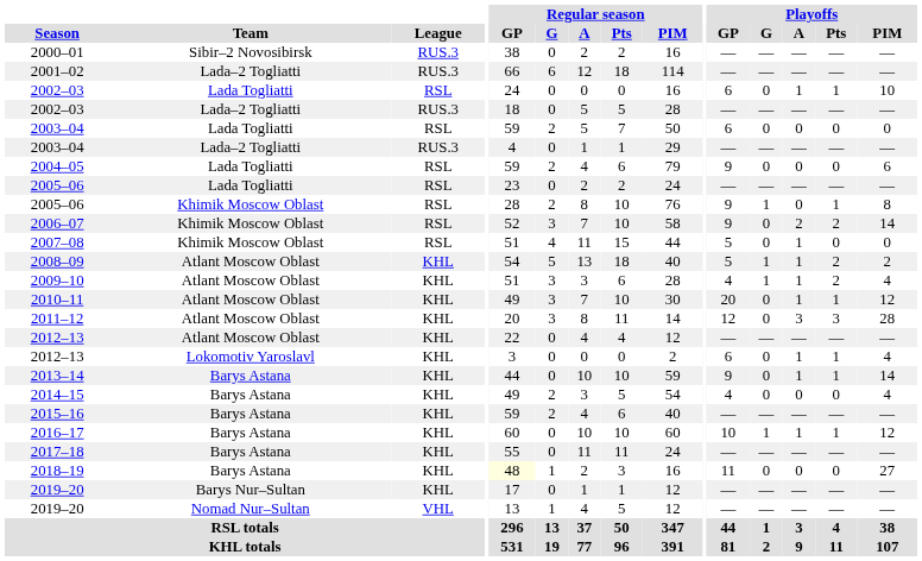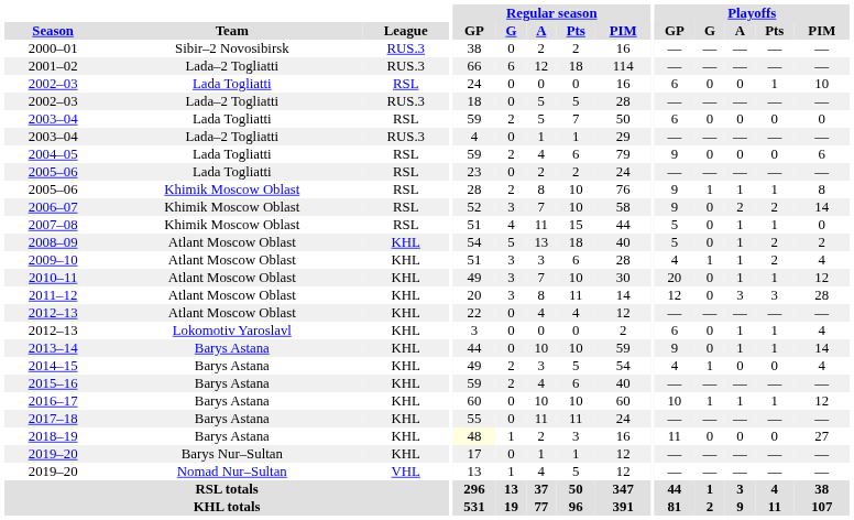 <table border="0" cellpadding="1" cellspacing="0" style="text-align:center; width:60em">
 <tr bgcolor="#e0e0e0">
 <th colspan="3" bgcolor="#ffffff"></th>
 <th rowspan="99" bgcolor="#ffffff"></th>
 <th colspan="5"><a href='#'>Regular season</a></th>
 <th rowspan="99" bgcolor="#ffffff"></th>
 <th colspan="5"><a href='#'>Playoffs</a></th>
 </tr>
 <tr bgcolor="#e0e0e0">
 <th><a href='#'>Season</a></th>
 <th>Team</th>
 <th>League</th>
 <th>GP</th>
 <th><a href='#'>G</a></th>
 <th><a href='#'>A</a></th>
 <th><a href='#'>Pts</a></th>
 <th><a href='#'>PIM</a></th>
 <th>GP</th>
 <th>G</th>
 <th>A</th>
 <th>Pts</th>
 <th>PIM</th>
 </tr>
 <tr>
 <td>2000–01</td>
 <td>Sibir–2 Novosibirsk</td>
 <td><a href='#'>RUS.3</a></td>
 <td>38</td>
 <td>0</td>
 <td>2</td>
 <td>2</td>
 <td>16</td>
 <td>—</td>
 <td>—</td>
 <td>—</td>
 <td>—</td>
 <td>—</td>
 </tr>
 <tr bgcolor="#f0f0f0">
 <td>2001–02</td>
 <td>Lada–2 Togliatti</td>
 <td>RUS.3</td>
 <td>66</td>
 <td>6</td>
 <td>12</td>
 <td>18</td>
 <td>114</td>
 <td>—</td>
 <td>—</td>
 <td>—</td>
 <td>—</td>
 <td>—</td>
 </tr>
 <tr>
 <td><a href='#'>2002–03</a></td>
 <td><a href='#'>Lada Togliatti</a></td>
 <td><a href='#'>RSL</a></td>
 <td>24</td>
 <td>0</td>
 <td>0</td>
 <td>0</td>
 <td>16</td>
 <td>6</td>
 <td>0</td>
-<td>1</td>
+<td>0</td>
 <td>1</td>
 <td>10</td>
 </tr>
 <tr bgcolor="#f0f0f0">
 <td>2002–03</td>
 <td>Lada–2 Togliatti</td>
 <td>RUS.3</td>
 <td>18</td>
 <td>0</td>
 <td>5</td>
 <td>5</td>
 <td>28</td>
 <td>—</td>
 <td>—</td>
 <td>—</td>
 <td>—</td>
 <td>—</td>
 </tr>
 <tr>
 <td><a href='#'>2003–04</a></td>
 <td>Lada Togliatti</td>
 <td>RSL</td>
 <td>59</td>
 <td>2</td>
 <td>5</td>
 <td>7</td>
 <td>50</td>
 <td>6</td>
 <td>0</td>
 <td>0</td>
 <td>0</td>
 <td>0</td>
 </tr>
 <tr bgcolor="#f0f0f0">
 <td>2003–04</td>
 <td>Lada–2 Togliatti</td>
 <td>RUS.3</td>
 <td>4</td>
 <td>0</td>
 <td>1</td>
 <td>1</td>
 <td>29</td>
 <td>—</td>
 <td>—</td>
 <td>—</td>
 <td>—</td>
 <td>—</td>
 </tr>
 <tr>
 <td><a href='#'>2004–05</a></td>
 <td>Lada Togliatti</td>
 <td>RSL</td>
 <td>59</td>
 <td>2</td>
 <td>4</td>
 <td>6</td>
 <td>79</td>
 <td>9</td>
 <td>0</td>
 <td>0</td>
 <td>0</td>
 <td>6</td>
 </tr>
 <tr bgcolor="#f0f0f0">
 <td><a href='#'>2005–06</a></td>
 <td>Lada Togliatti</td>
 <td>RSL</td>
 <td>23</td>
 <td>0</td>
 <td>2</td>
 <td>2</td>
 <td>24</td>
 <td>—</td>
 <td>—</td>
 <td>—</td>
 <td>—</td>
 <td>—</td>
 </tr>
 <tr>
 <td>2005–06</td>
 <td><a href='#'>Khimik Moscow Oblast</a></td>
 <td>RSL</td>
 <td>28</td>
 <td>2</td>
 <td>8</td>
 <td>10</td>
 <td>76</td>
 <td>9</td>
 <td>1</td>
-<td>0</td>
+<td>1</td>
 <td>1</td>
 <td>8</td>
 </tr>
 <tr bgcolor="#f0f0f0">
 <td><a href='#'>2006–07</a></td>
 <td>Khimik Moscow Oblast</td>
 <td>RSL</td>
 <td>52</td>
 <td>3</td>
 <td>7</td>
 <td>10</td>
 <td>58</td>
 <td>9</td>
 <td>0</td>
 <td>2</td>
 <td>2</td>
 <td>14</td>
 </tr>
 <tr>
 <td><a href='#'>2007–08</a></td>
 <td>Khimik Moscow Oblast</td>
 <td>RSL</td>
 <td>51</td>
 <td>4</td>
 <td>11</td>
 <td>15</td>
 <td>44</td>
 <td>5</td>
 <td>0</td>
 <td>1</td>
-<td>0</td>
+<td>1</td>
 <td>0</td>
 </tr>
 <tr bgcolor="#f0f0f0">
 <td><a href='#'>2008–09</a></td>
 <td>Atlant Moscow Oblast</td>
 <td><a href='#'>KHL</a></td>
 <td>54</td>
 <td>5</td>
 <td>13</td>
 <td>18</td>
 <td>40</td>
 <td>5</td>
-<td>1</td>
+<td>0</td>
 <td>1</td>
 <td>2</td>
 <td>2</td>
 </tr>
 <tr>
 <td><a href='#'>2009–10</a></td>
 <td>Atlant Moscow Oblast</td>
 <td>KHL</td>
 <td>51</td>
 <td>3</td>
 <td>3</td>
 <td>6</td>
 <td>28</td>
 <td>4</td>
 <td>1</td>
 <td>1</td>
 <td>2</td>
 <td>4</td>
 </tr>
 <tr bgcolor="#f0f0f0">
 <td><a href='#'>2010–11</a></td>
 <td>Atlant Moscow Oblast</td>
 <td>KHL</td>
 <td>49</td>
 <td>3</td>
 <td>7</td>
 <td>10</td>
 <td>30</td>
 <td>20</td>
 <td>0</td>
 <td>1</td>
 <td>1</td>
 <td>12</td>
 </tr>
 <tr>
 <td><a href='#'>2011–12</a></td>
 <td>Atlant Moscow Oblast</td>
 <td>KHL</td>
 <td>20</td>
 <td>3</td>
 <td>8</td>
 <td>11</td>
 <td>14</td>
 <td>12</td>
 <td>0</td>
 <td>3</td>
 <td>3</td>
 <td>28</td>
 </tr>
 <tr bgcolor="#f0f0f0">
 <td><a href='#'>2012–13</a></td>
 <td>Atlant Moscow Oblast</td>
 <td>KHL</td>
 <td>22</td>
 <td>0</td>
 <td>4</td>
 <td>4</td>
 <td>12</td>
 <td>—</td>
 <td>—</td>
 <td>—</td>
 <td>—</td>
 <td>—</td>
 </tr>
 <tr>
 <td>2012–13</td>
 <td><a href='#'>Lokomotiv Yaroslavl</a></td>
 <td>KHL</td>
 <td>3</td>
 <td>0</td>
 <td>0</td>
 <td>0</td>
 <td>2</td>
 <td>6</td>
 <td>0</td>
 <td>1</td>
 <td>1</td>
 <td>4</td>
 </tr>
 <tr bgcolor="#f0f0f0">
 <td><a href='#'>2013–14</a></td>
 <td><a href='#'>Barys Astana</a></td>
 <td>KHL</td>
 <td>44</td>
 <td>0</td>
 <td>10</td>
 <td>10</td>
 <td>59</td>
 <td>9</td>
 <td>0</td>
 <td>1</td>
 <td>1</td>
 <td>14</td>
 </tr>
 <tr>
 <td><a href='#'>2014–15</a></td>
 <td>Barys Astana</td>
 <td>KHL</td>
 <td>49</td>
 <td>2</td>
 <td>3</td>
 <td>5</td>
 <td>54</td>
 <td>4</td>
-<td>0</td>
+<td>1</td>
 <td>0</td>
 <td>0</td>
 <td>4</td>
 </tr>
 <tr bgcolor="#f0f0f0">
 <td><a href='#'>2015–16</a></td>
 <td>Barys Astana</td>
 <td>KHL</td>
 <td>59</td>
 <td>2</td>
 <td>4</td>
 <td>6</td>
 <td>40</td>
 <td>—</td>
 <td>—</td>
 <td>—</td>
 <td>—</td>
 <td>—</td>
 </tr>
 <tr>
 <td><a href='#'>2016–17</a></td>
 <td>Barys Astana</td>
 <td>KHL</td>
 <td>60</td>
 <td>0</td>
 <td>10</td>
 <td>10</td>
 <td>60</td>
 <td>10</td>
 <td>1</td>
 <td>1</td>
 <td>1</td>
 <td>12</td>
 </tr>
 <tr bgcolor="#f0f0f0">
 <td><a href='#'>2017–18</a></td>
 <td>Barys Astana</td>
 <td>KHL</td>
 <td>55</td>
 <td>0</td>
 <td>11</td>
 <td>11</td>
 <td>24</td>
 <td>—</td>
 <td>—</td>
 <td>—</td>
 <td>—</td>
 <td>—</td>
 </tr>
 <tr>
 <td><a href='#'>2018–19</a></td>
 <td>Barys Astana</td>
 <td>KHL</td>
 <td style="background: lightyellow;">48</td>
 <td>1</td>
 <td>2</td>
 <td>3</td>
 <td>16</td>
 <td>11</td>
 <td>0</td>
 <td>0</td>
 <td>0</td>
 <td>27</td>
 </tr>
 <tr bgcolor="#f0f0f0">
 <td><a href='#'>2019–20</a></td>
 <td>Barys Nur–Sultan</td>
 <td>KHL</td>
 <td>17</td>
 <td>0</td>
 <td>1</td>
 <td>1</td>
 <td>12</td>
 <td>—</td>
 <td>—</td>
 <td>—</td>
 <td>—</td>
 <td>—</td>
 </tr>
 <tr>
 <td>2019–20</td>
 <td><a href='#'>Nomad Nur–Sultan</a></td>
 <td><a href='#'>VHL</a></td>
 <td>13</td>
 <td>1</td>
 <td>4</td>
 <td>5</td>
 <td>12</td>
 <td>—</td>
 <td>—</td>
 <td>—</td>
 <td>—</td>
 <td>—</td>
 </tr>
 <tr style="background:#e0e0e0;">
 <th colspan="3">RSL totals</th>
 <th>296</th>
 <th>13</th>
 <th>37</th>
 <th>50</th>
 <th>347</th>
 <th>44</th>
 <th>1</th>
 <th>3</th>
 <th>4</th>
 <th>38</th>
 </tr>
 <tr style="background:#e0e0e0;">
 <th colspan="3">KHL totals</th>
 <th>531</th>
 <th>19</th>
 <th>77</th>
 <th>96</th>
 <th>391</th>
 <th>81</th>
 <th>2</th>
 <th>9</th>
 <th>11</th>
 <th>107</th>
 </tr>
 </table>
